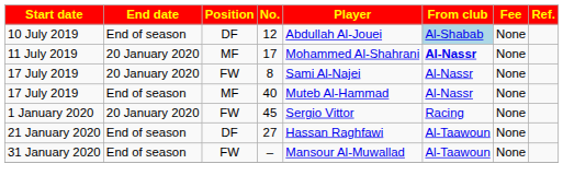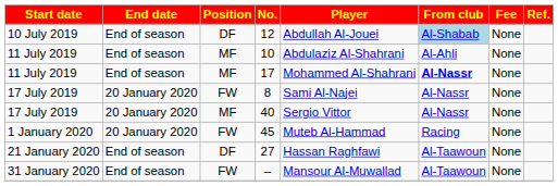 <table class="wikitable sortable">
 <tr>
 <th style="background:red; color:yellow;"><strong>Start date</strong></th>
 <th style="background:red; color:yellow;"><strong>End date</strong></th>
 <th style="background:red; color:yellow;"><strong>Position</strong></th>
 <th style="background:red; color:yellow;"><strong>No.</strong></th>
 <th style="background:red; color:yellow;"><strong>Player</strong></th>
 <th style="background:red; color:yellow;"><strong>From club</strong></th>
 <th style="background:red; color:yellow;"><strong>Fee</strong></th>
 <th style="background:red; color:yellow;"><strong>Ref.</strong></th>
 </tr>
 <tr>
 <td>10 July 2019</td>
 <td>End of season</td>
 <td style="text-align:center;">DF</td>
 <td style="text-align:center;">12</td>
 <td style="text-align:left;"> <a href='#'>Abdullah Al-Jouei</a></td>
 <td style="background: lightblue; text-align:left;"> <a href='#'>Al-Shabab</a></td>
 <td>None</td>
 <td></td>
 </tr>
 <tr>
 <td>11 July 2019</td>
-<td>20 January 2020</td>
+<td>End of season</td>
+<td style="text-align:center;">MF</td>
+<td style="text-align:center;">10</td>
+<td style="text-align:left;"> <a href='#'>Abdulaziz Al-Shahrani</a></td>
+<td style="text-align:left;"> <a href='#'>Al-Ahli</a></td>
+<td>None</td>
+<td></td>
+</tr>
+<tr>
+<td>11 July 2019</td>
+<td>End of season</td>
 <td style="text-align:center;">MF</td>
 <td style="text-align:center;">17</td>
 <td style="text-align:left;"> <a href='#'>Mohammed Al-Shahrani</a></td>
 <td style="text-align:left;"><strong> <a href='#'>Al-Nassr</a></strong></td>
 <td>None</td>
 <td></td>
 </tr>
 <tr>
 <td>17 July 2019</td>
 <td>20 January 2020</td>
 <td style="text-align:center;">FW</td>
 <td style="text-align:center;">8</td>
 <td style="text-align:left;"> <a href='#'>Sami Al-Najei</a></td>
 <td style="text-align:left;"> <a href='#'>Al-Nassr</a></td>
 <td>None</td>
 <td></td>
 </tr>
 <tr>
 <td>17 July 2019</td>
-<td>End of season</td>
+<td>20 January 2020</td>
 <td style="text-align:center;">MF</td>
 <td style="text-align:center;">40</td>
-<td style="text-align:left;"> <a href='#'>Muteb Al-Hammad</a></td>
+<td style="text-align:left;"> <a href='#'>Sergio Vittor</a></td>
 <td style="text-align:left;"> <a href='#'>Al-Nassr</a></td>
 <td>None</td>
 <td></td>
 </tr>
 <tr>
 <td>1 January 2020</td>
 <td>20 January 2020</td>
 <td style="text-align:center;">FW</td>
 <td style="text-align:center;">45</td>
-<td style="text-align:left;"> <a href='#'>Sergio Vittor</a></td>
+<td style="text-align:left;"> <a href='#'>Muteb Al-Hammad</a></td>
 <td style="text-align:left;"> <a href='#'>Racing</a></td>
 <td>None</td>
 <td></td>
 </tr>
 <tr>
 <td>21 January 2020</td>
 <td>End of season</td>
 <td style="text-align:center;">DF</td>
 <td style="text-align:center;">27</td>
 <td style="text-align:left;"> <a href='#'>Hassan Raghfawi</a></td>
 <td style="text-align:left;"> <a href='#'>Al-Taawoun</a></td>
 <td>None</td>
 <td></td>
 </tr>
 <tr>
 <td>31 January 2020</td>
 <td>End of season</td>
 <td style="text-align:center;">FW</td>
 <td style="text-align:center;">–</td>
 <td style="text-align:left;"> <a href='#'>Mansour Al-Muwallad</a></td>
 <td style="text-align:left;"> <a href='#'>Al-Taawoun</a></td>
 <td>None</td>
 <td></td>
 </tr>
 <tr>
 </tr>
 </table>
